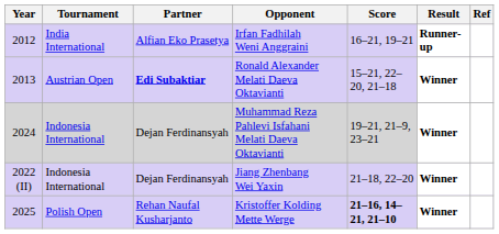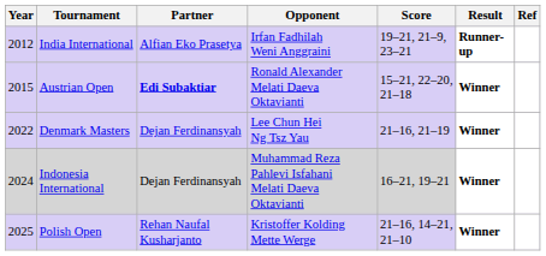 <table class="sortable wikitable" style="font-size: 90%;">
 <tr>
 <th>Year</th>
 <th>Tournament</th>
 <th>Partner</th>
 <th>Opponent</th>
 <th>Score</th>
 <th>Result</th>
 <th>Ref</th>
 </tr>
 <tr style="background:#D8CEF6">
 <td align="center">2012</td>
 <td align="left"><a href='#'>India International</a></td>
 <td align="left"> <a href='#'>Alfian Eko Prasetya</a></td>
 <td align="left"> <a href='#'>Irfan Fadhilah</a><br> <a href='#'>Weni Anggraini</a></td>
-<td align="left">16–21, 19–21</td>
+<td align="left">19–21, 21–9, 23–21</td>
 <td style="text-align:left; background:white"> <strong>Runner-up</strong></td>
 <td style="text-align:center; background:white"></td>
 </tr>
 <tr style="background:#D8CEF6">
-<td align="center">2013</td>
+<td align="center">2015</td>
 <td align="left"><a href='#'>Austrian Open</a></td>
 <td align="left"><strong> <a href='#'>Edi Subaktiar</a></strong></td>
 <td align="left"> <a href='#'>Ronald Alexander</a><br> <a href='#'>Melati Daeva Oktavianti</a></td>
 <td align="left">15–21, 22–20, 21–18</td>
+<td style="text-align:left; background:white"> <strong>Winner</strong></td>
+<td style="text-align:center; background:white"></td>
+</tr>
+<tr style="background:#D8CEF6">
+<td align="center">2022</td>
+<td align="left"><a href='#'>Denmark Masters</a></td>
+<td align="left"> <a href='#'>Dejan Ferdinansyah</a></td>
+<td align="left"> <a href='#'>Lee Chun Hei</a><br> <a href='#'>Ng Tsz Yau</a></td>
+<td align="left">21–16, 21–19</td>
 <td style="text-align:left; background:white"> <strong>Winner</strong></td>
 <td style="text-align:center; background:white"></td>
 </tr>
 <tr style="background:#D5D5D5">
 <td align="center">2024</td>
 <td align="left"><a href='#'>Indonesia International</a></td>
 <td align="left"> Dejan Ferdinansyah</td>
 <td align="left"> <a href='#'>Muhammad Reza Pahlevi Isfahani</a><br> <a href='#'>Melati Daeva Oktavianti</a></td>
-<td align="left">19–21, 21–9, 23–21</td>
-<td style="text-align:left; background:white"> <strong>Winner</strong></td>
-<td style="text-align:center; background:white"></td>
-</tr>
-<tr style="background:#D8CEF6">
-<td align="center">2022 (II)</td>
-<td align="left">Indonesia International</td>
-<td align="left"> Dejan Ferdinansyah</td>
-<td align="left"> <a href='#'>Jiang Zhenbang</a><br> <a href='#'>Wei Yaxin</a></td>
-<td align="left">21–18, 22–20</td>
+<td align="left">16–21, 19–21</td>
 <td style="text-align:left; background:white"> <strong>Winner</strong></td>
 <td style="text-align:center; background:white"></td>
 </tr>
 <tr style="background:#D8CEF6">
 <td align="center">2025</td>
 <td align="left"><a href='#'>Polish Open</a></td>
 <td align="left"> <a href='#'>Rehan Naufal Kusharjanto</a></td>
 <td align="left"> <a href='#'>Kristoffer Kolding</a><br>  <a href='#'>Mette Werge</a></td>
-<td align="left"><strong>21–16, 14–21, 21–10</strong></td>
+<td align="left">21–16, 14–21, 21–10</td>
 <td style="text-align:left; background:white"> <strong>Winner</strong></td>
 <td style="text-align:center; background:white"></td>
 </tr>
 </table>
